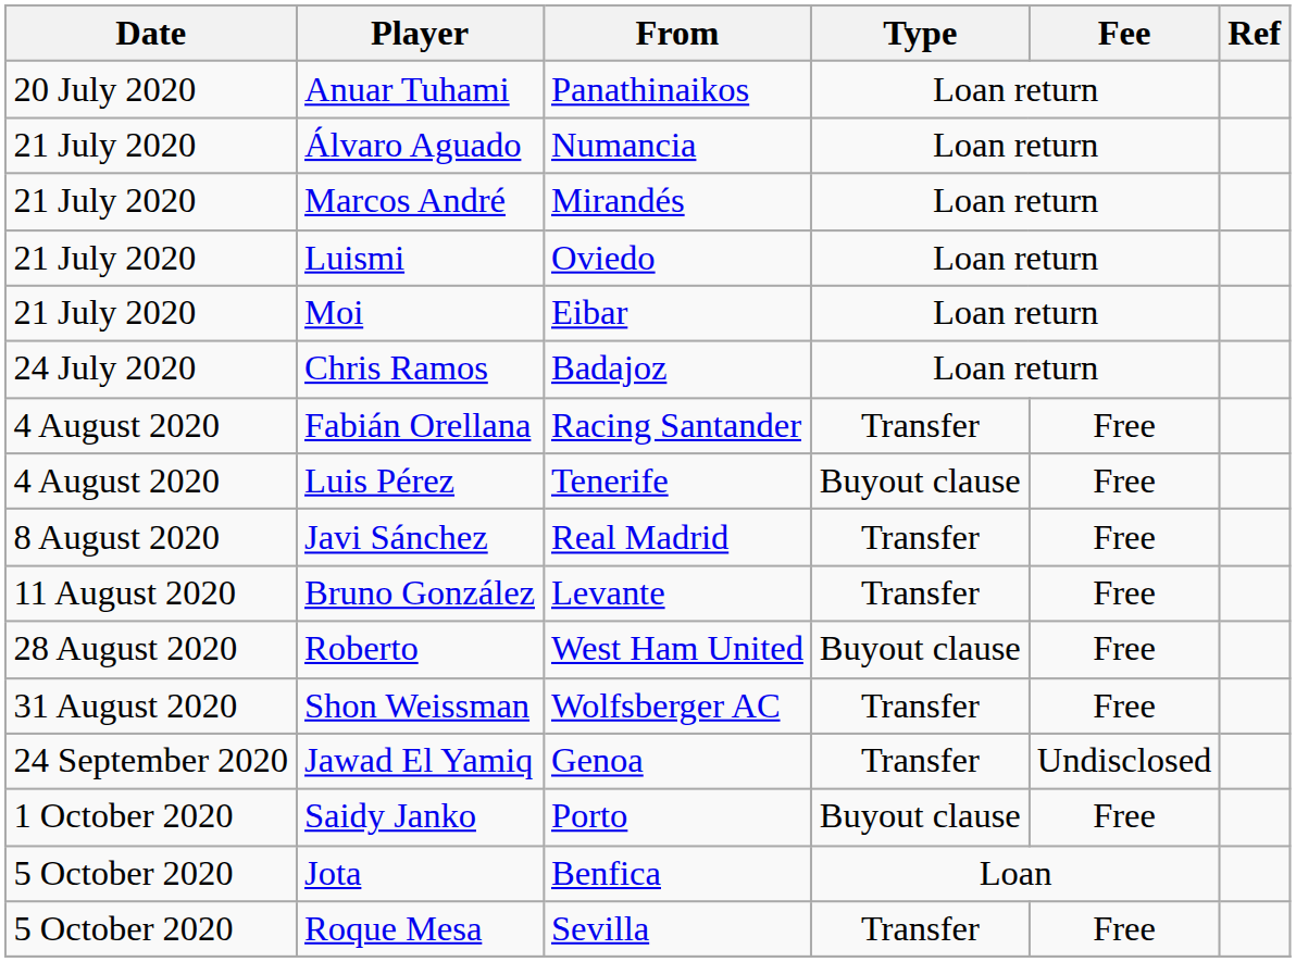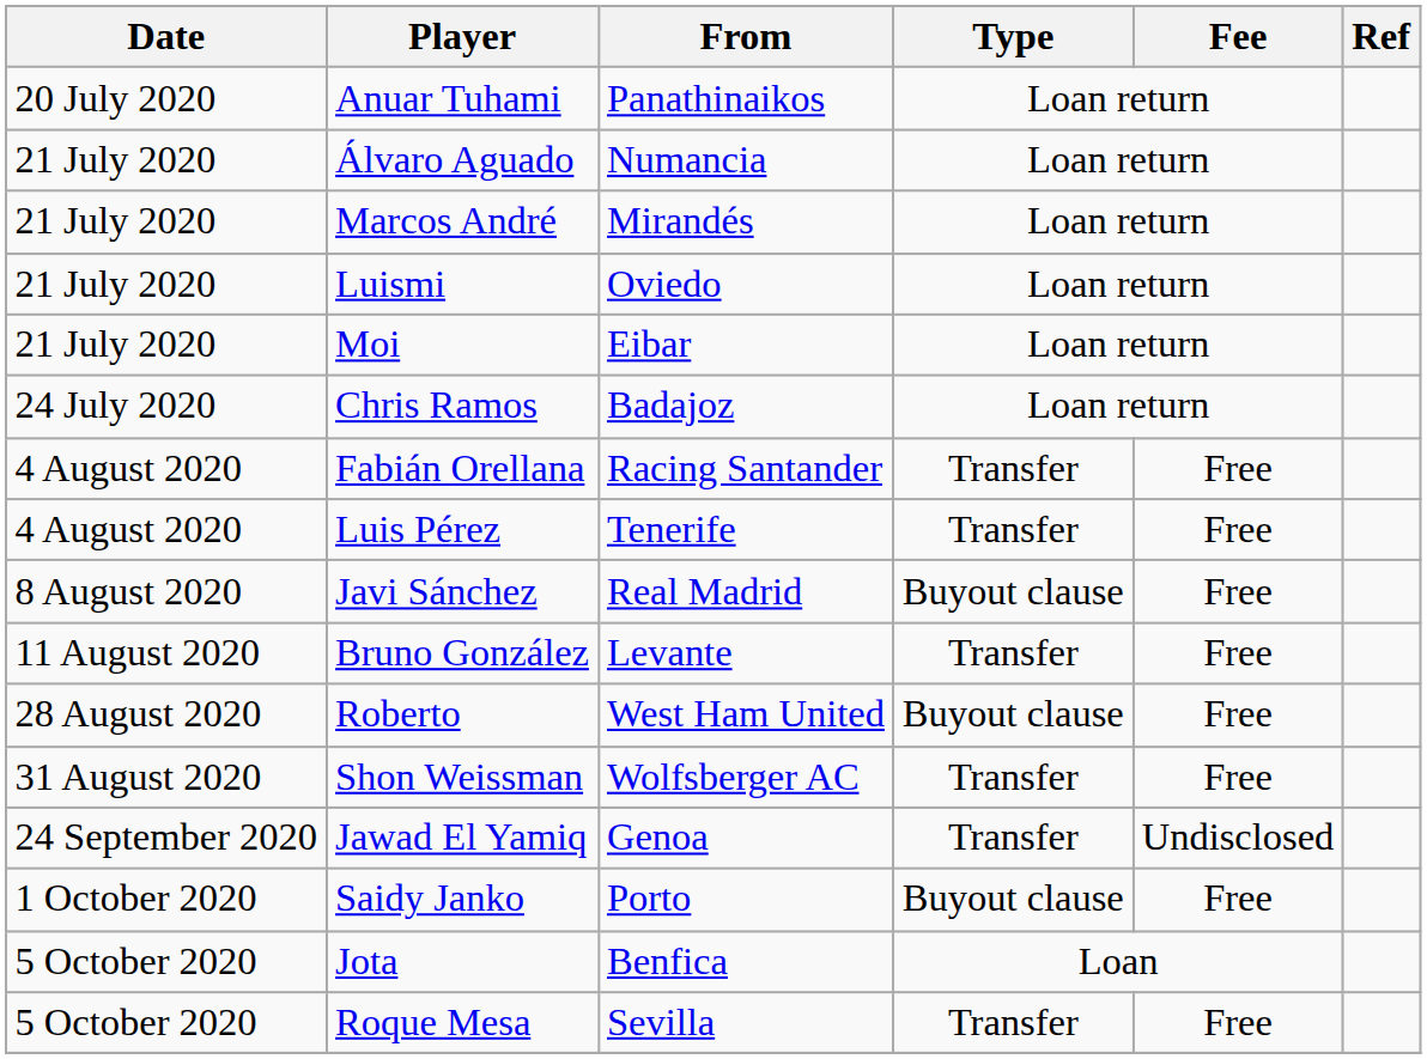 <table class="wikitable">
 <tr>
 <th>Date</th>
 <th>Player</th>
 <th>From</th>
 <th>Type</th>
 <th>Fee</th>
 <th>Ref</th>
 </tr>
 <tr>
 <td>20 July 2020</td>
 <td> <a href='#'>Anuar Tuhami</a></td>
 <td> <a href='#'>Panathinaikos</a></td>
 <td align=center colspan=2>Loan return</td>
 <td align=center></td>
 </tr>
 <tr>
 <td>21 July 2020</td>
 <td> <a href='#'>Álvaro Aguado</a></td>
 <td><a href='#'>Numancia</a></td>
 <td align=center colspan=2>Loan return</td>
 <td align=center></td>
 </tr>
 <tr>
 <td>21 July 2020</td>
 <td> <a href='#'>Marcos André</a></td>
 <td><a href='#'>Mirandés</a></td>
 <td align=center colspan=2>Loan return</td>
 <td align=center></td>
 </tr>
 <tr>
 <td>21 July 2020</td>
 <td> <a href='#'>Luismi</a></td>
 <td><a href='#'>Oviedo</a></td>
 <td align=center colspan=2>Loan return</td>
 <td align=center></td>
 </tr>
 <tr>
 <td>21 July 2020</td>
 <td> <a href='#'>Moi</a></td>
 <td><a href='#'>Eibar</a></td>
 <td align=center colspan=2>Loan return</td>
 <td align=center></td>
 </tr>
 <tr>
 <td>24 July 2020</td>
 <td> <a href='#'>Chris Ramos</a></td>
 <td><a href='#'>Badajoz</a></td>
 <td align=center colspan=2>Loan return</td>
 <td align=center></td>
 </tr>
 <tr>
 <td>4 August 2020</td>
 <td> <a href='#'>Fabián Orellana</a></td>
 <td><a href='#'>Racing Santander</a></td>
 <td align=center>Transfer</td>
 <td align=center>Free</td>
 <td align=center></td>
 </tr>
 <tr>
 <td>4 August 2020</td>
 <td> <a href='#'>Luis Pérez</a></td>
 <td><a href='#'>Tenerife</a></td>
-<td align=center>Buyout clause</td>
+<td align=center>Transfer</td>
 <td align=center>Free</td>
 <td align=center></td>
 </tr>
 <tr>
 <td>8 August 2020</td>
 <td> <a href='#'>Javi Sánchez</a></td>
 <td><a href='#'>Real Madrid</a></td>
-<td align=center>Transfer</td>
+<td align=center>Buyout clause</td>
 <td align=center>Free</td>
 <td align=center></td>
 </tr>
 <tr>
 <td>11 August 2020</td>
 <td> <a href='#'>Bruno González</a></td>
 <td><a href='#'>Levante</a></td>
 <td align=center>Transfer</td>
 <td align=center>Free</td>
 <td align=center></td>
 </tr>
 <tr>
 <td>28 August 2020</td>
 <td> <a href='#'>Roberto</a></td>
 <td> <a href='#'>West Ham United</a></td>
 <td align=center>Buyout clause</td>
 <td align=center>Free</td>
 <td align=center></td>
 </tr>
 <tr>
 <td>31 August 2020</td>
 <td> <a href='#'>Shon Weissman</a></td>
 <td> <a href='#'>Wolfsberger AC</a></td>
 <td align=center>Transfer</td>
 <td align=center>Free</td>
 <td align=center></td>
 </tr>
 <tr>
 <td>24 September 2020</td>
 <td> <a href='#'>Jawad El Yamiq</a></td>
 <td> <a href='#'>Genoa</a></td>
 <td align=center>Transfer</td>
 <td align=center>Undisclosed</td>
 <td align=center></td>
 </tr>
 <tr>
 <td>1 October 2020</td>
 <td> <a href='#'>Saidy Janko</a></td>
 <td> <a href='#'>Porto</a></td>
 <td align=center>Buyout clause</td>
 <td align=center>Free</td>
 <td align=center></td>
 </tr>
 <tr>
 <td>5 October 2020</td>
 <td> <a href='#'>Jota</a></td>
 <td> <a href='#'>Benfica</a></td>
 <td align=center colspan=2>Loan</td>
 <td align=center></td>
 </tr>
 <tr>
 <td>5 October 2020</td>
 <td> <a href='#'>Roque Mesa</a></td>
 <td><a href='#'>Sevilla</a></td>
 <td align=center>Transfer</td>
 <td align=center>Free</td>
 <td align=center></td>
 </tr>
 <tr>
 </tr>
 </table>
